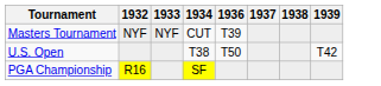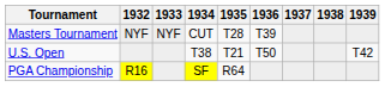 <table class="wikitable" style="font-size:95%;text-align:center;">
 <tr>
 <th>Tournament</th>
 <th>1932</th>
 <th>1933</th>
 <th>1934</th>
+<th>1935</th>
 <th>1936</th>
 <th>1937</th>
 <th>1938</th>
 <th>1939</th>
 </tr>
 <tr>
 <td align=left><a href='#'>Masters Tournament</a></td>
 <td style="background:#eeeeee;">NYF</td>
 <td style="background:#eeeeee;">NYF</td>
 <td>CUT</td>
+<td>T28</td>
 <td>T39</td>
 <td style="background:#eeeeee;"></td>
 <td style="background:#eeeeee;"></td>
 <td style="background:#eeeeee;"></td>
 </tr>
 <tr>
 <td align=left><a href='#'>U.S. Open</a></td>
 <td style="background:#eeeeee;"></td>
 <td style="background:#eeeeee;"></td>
 <td>T38</td>
+<td>T21</td>
 <td>T50</td>
 <td style="background:#eeeeee;"></td>
 <td style="background:#eeeeee;"></td>
 <td>T42</td>
 </tr>
 <tr>
 <td align=left><a href='#'>PGA Championship</a></td>
 <td style="background:yellow;">R16</td>
 <td style="background:#eeeeee;"></td>
 <td style="background:yellow;">SF</td>
+<td>R64</td>
 <td style="background:#eeeeee;"></td>
 <td style="background:#eeeeee;"></td>
 <td style="background:#eeeeee;"></td>
 <td style="background:#eeeeee;"></td>
 </tr>
 </table>
